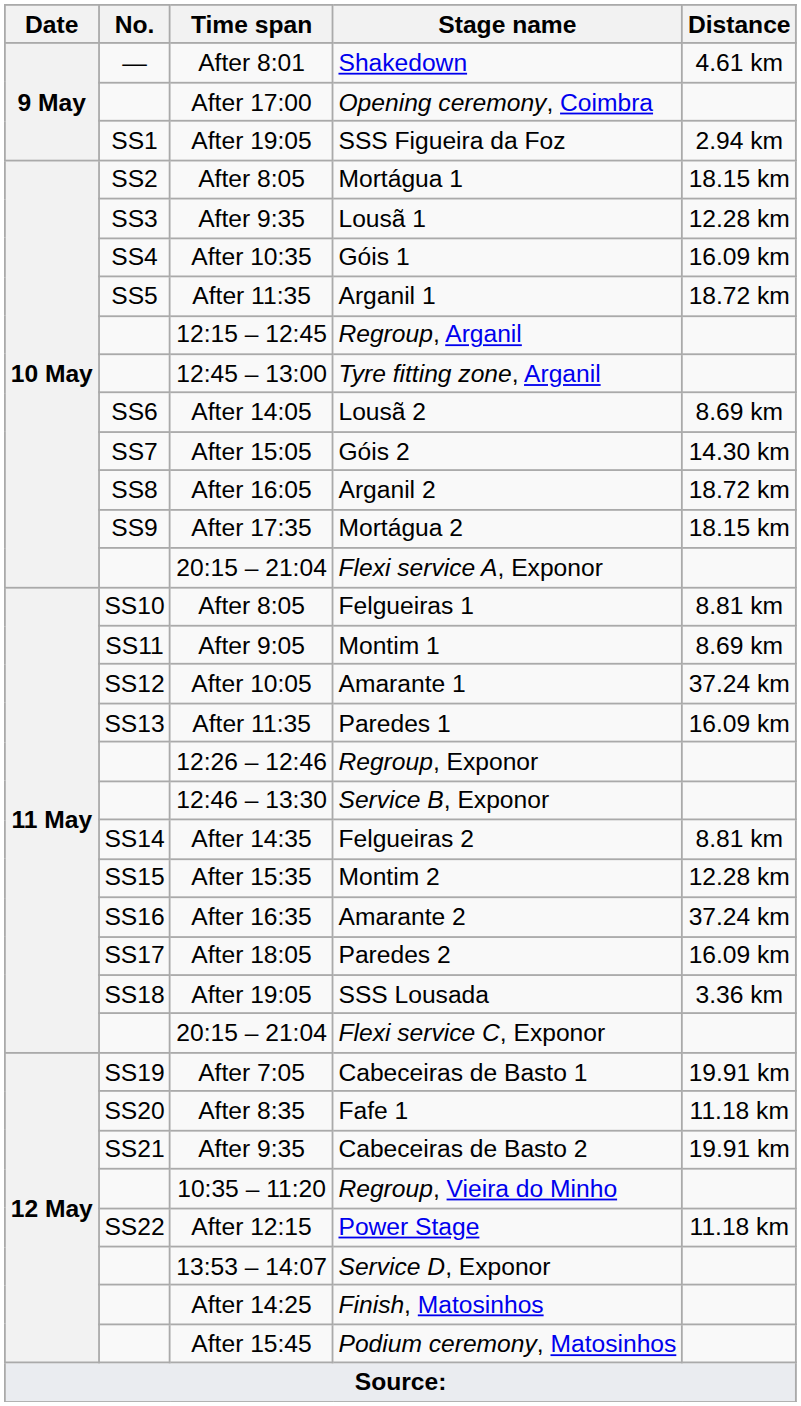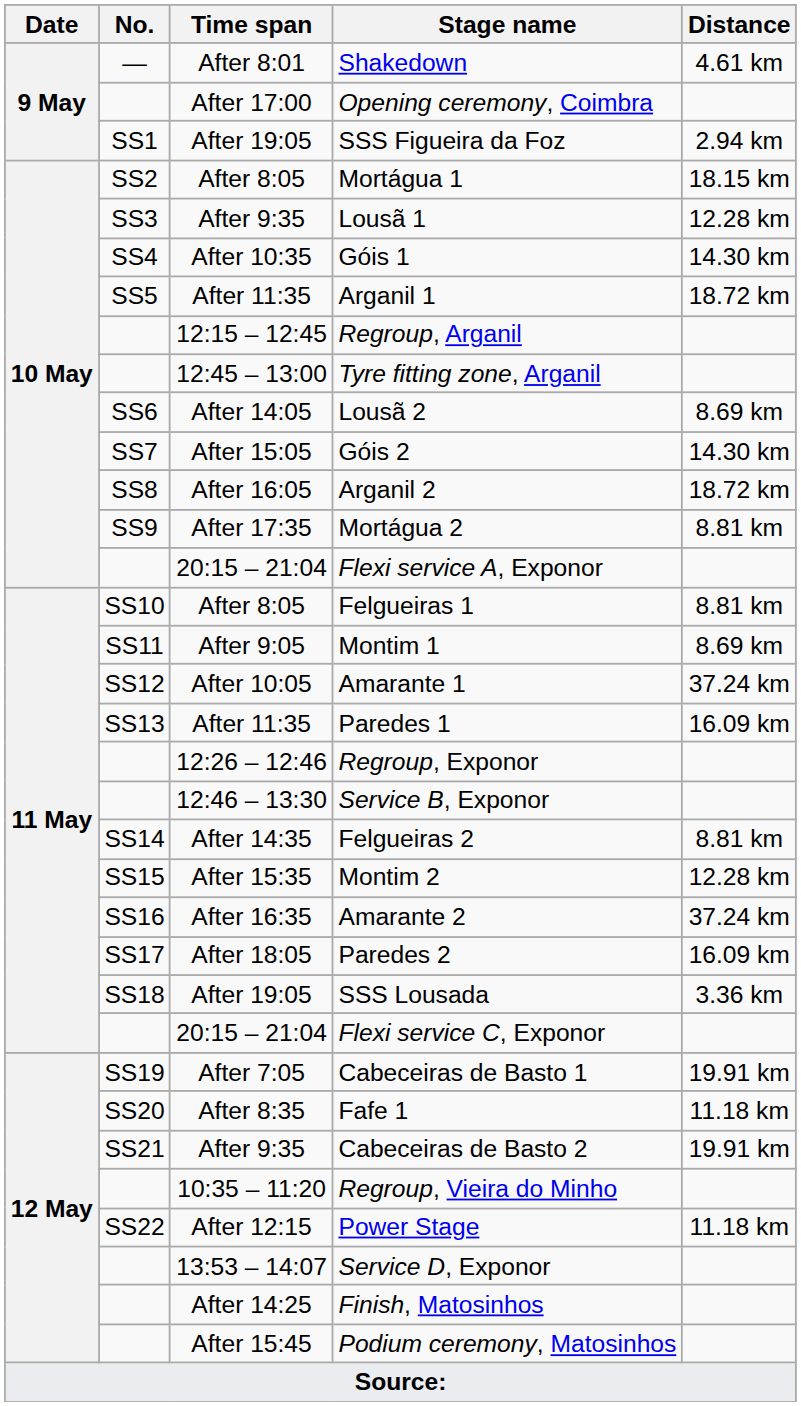 <table class="wikitable" style="font-size: 85%;">
 <tr>
 <th>Date</th>
 <th>No.</th>
 <th>Time span</th>
 <th>Stage name</th>
 <th>Distance</th>
 </tr>
 <tr>
 <th rowspan="3">9 May</th>
 <td align="center">—</td>
 <td align="center">After 8:01</td>
 <td><a href='#'>Shakedown</a></td>
 <td align="center">4.61 km</td>
 </tr>
 <tr>
 <td align="center"></td>
 <td align="center">After 17:00</td>
 <td><em>Opening ceremony</em>, <a href='#'>Coimbra</a></td>
 <td></td>
 </tr>
 <tr>
 <td align="center">SS1</td>
 <td align="center">After 19:05</td>
 <td>SSS Figueira da Foz</td>
 <td align="center">2.94 km</td>
 </tr>
 <tr>
 <th rowspan="11">10 May</th>
 <td align="center">SS2</td>
 <td align="center">After 8:05</td>
 <td>Mortágua 1</td>
 <td align="center">18.15 km</td>
 </tr>
 <tr>
 <td align="center">SS3</td>
 <td align="center">After 9:35</td>
 <td>Lousã 1</td>
 <td align="center">12.28 km</td>
 </tr>
 <tr>
 <td align="center">SS4</td>
 <td align="center">After 10:35</td>
 <td>Góis 1</td>
-<td align="center">16.09 km</td>
+<td align="center">14.30 km</td>
 </tr>
 <tr>
 <td align="center">SS5</td>
 <td align="center">After 11:35</td>
 <td>Arganil 1</td>
 <td align="center">18.72 km</td>
 </tr>
 <tr>
 <td align="center"></td>
 <td align="center">12:15 – 12:45</td>
 <td><em>Regroup</em>, <a href='#'>Arganil</a></td>
 <td></td>
 </tr>
 <tr>
 <td align="center"></td>
 <td align="center">12:45 – 13:00</td>
 <td><em>Tyre fitting zone</em>, <a href='#'>Arganil</a></td>
 <td></td>
 </tr>
 <tr>
 <td align="center">SS6</td>
 <td align="center">After 14:05</td>
 <td>Lousã 2</td>
 <td align="center">8.69 km</td>
 </tr>
 <tr>
 <td align="center">SS7</td>
 <td align="center">After 15:05</td>
 <td>Góis 2</td>
 <td align="center">14.30 km</td>
 </tr>
 <tr>
 <td align="center">SS8</td>
 <td align="center">After 16:05</td>
 <td>Arganil 2</td>
 <td align="center">18.72 km</td>
 </tr>
 <tr>
 <td align="center">SS9</td>
 <td align="center">After 17:35</td>
 <td>Mortágua 2</td>
-<td align="center">18.15 km</td>
+<td align="center">8.81 km</td>
 </tr>
 <tr>
 <td align="center"></td>
 <td align="center">20:15 – 21:04</td>
 <td><em>Flexi service A</em>, Exponor</td>
 <td></td>
 </tr>
 <tr>
 <th rowspan="12">11 May</th>
 <td align="center">SS10</td>
 <td align="center">After 8:05</td>
 <td>Felgueiras 1</td>
 <td align="center">8.81 km</td>
 </tr>
 <tr>
 <td align="center">SS11</td>
 <td align="center">After 9:05</td>
 <td>Montim 1</td>
 <td align="center">8.69 km</td>
 </tr>
 <tr>
 <td align="center">SS12</td>
 <td align="center">After 10:05</td>
 <td>Amarante 1</td>
 <td align="center">37.24 km</td>
 </tr>
 <tr>
 <td align="center">SS13</td>
 <td align="center">After 11:35</td>
 <td>Paredes 1</td>
 <td align="center">16.09 km</td>
 </tr>
 <tr>
 <td align="center"></td>
 <td align="center">12:26 – 12:46</td>
 <td><em>Regroup</em>, Exponor</td>
 <td></td>
 </tr>
 <tr>
 <td align="center"></td>
 <td align="center">12:46 – 13:30</td>
 <td><em>Service B</em>, Exponor</td>
 <td></td>
 </tr>
 <tr>
 <td align="center">SS14</td>
 <td align="center">After 14:35</td>
 <td>Felgueiras 2</td>
 <td align="center">8.81 km</td>
 </tr>
 <tr>
 <td align="center">SS15</td>
 <td align="center">After 15:35</td>
 <td>Montim 2</td>
 <td align="center">12.28 km</td>
 </tr>
 <tr>
 <td align="center">SS16</td>
 <td align="center">After 16:35</td>
 <td>Amarante 2</td>
 <td align="center">37.24 km</td>
 </tr>
 <tr>
 <td align="center">SS17</td>
 <td align="center">After 18:05</td>
 <td>Paredes 2</td>
 <td align="center">16.09 km</td>
 </tr>
 <tr>
 <td align="center">SS18</td>
 <td align="center">After 19:05</td>
 <td>SSS Lousada</td>
 <td align="center">3.36 km</td>
 </tr>
 <tr>
 <td align="center"></td>
 <td align="center">20:15 – 21:04</td>
 <td><em>Flexi service C</em>, Exponor</td>
 <td></td>
 </tr>
 <tr>
 <th rowspan="8">12 May</th>
 <td align="center">SS19</td>
 <td align="center">After 7:05</td>
 <td>Cabeceiras de Basto 1</td>
 <td align="center">19.91 km</td>
 </tr>
 <tr>
 <td align="center">SS20</td>
 <td align="center">After 8:35</td>
 <td>Fafe 1</td>
 <td align="center">11.18 km</td>
 </tr>
 <tr>
 <td align="center">SS21</td>
 <td align="center">After 9:35</td>
 <td>Cabeceiras de Basto 2</td>
 <td align="center">19.91 km</td>
 </tr>
 <tr>
 <td align="center"></td>
 <td align="center">10:35 – 11:20</td>
 <td><em>Regroup</em>, <a href='#'>Vieira do Minho</a></td>
 <td></td>
 </tr>
 <tr>
 <td align="center">SS22</td>
 <td align="center">After 12:15</td>
 <td><a href='#'>Power Stage</a></td>
 <td align="center">11.18 km</td>
 </tr>
 <tr>
 <td align="center"></td>
 <td align="center">13:53 – 14:07</td>
 <td><em>Service D</em>, Exponor</td>
 <td></td>
 </tr>
 <tr>
 <td align="center"></td>
 <td align="center">After 14:25</td>
 <td><em>Finish</em>, <a href='#'>Matosinhos</a></td>
 <td></td>
 </tr>
 <tr>
 <td align="center"></td>
 <td align="center">After 15:45</td>
 <td><em>Podium ceremony</em>, <a href='#'>Matosinhos</a></td>
 <td></td>
 </tr>
 <tr>
 <td colspan="5" style="background-color:#EAECF0;text-align:center"><strong>Source:</strong></td>
 </tr>
 <tr>
 </tr>
 </table>
